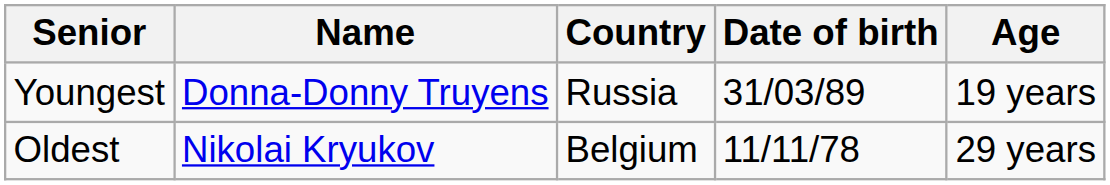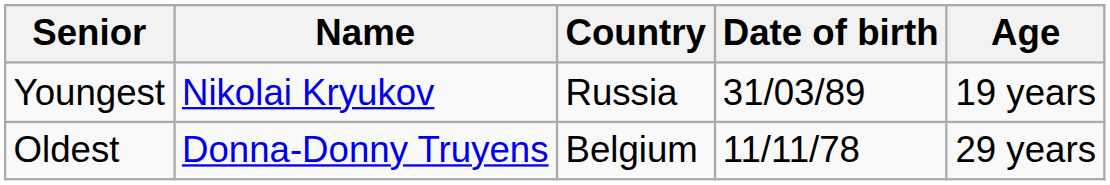 <table class="wikitable">
 <tr>
 <th>Senior</th>
 <th>Name</th>
 <th>Country</th>
 <th>Date of birth</th>
 <th>Age</th>
 </tr>
 <tr>
 <td>Youngest</td>
-<td><a href='#'>Donna-Donny Truyens</a></td>
+<td><a href='#'>Nikolai Kryukov</a></td>
 <td>Russia </td>
 <td>31/03/89</td>
 <td>19 years</td>
 </tr>
 <tr>
 <td>Oldest</td>
-<td><a href='#'>Nikolai Kryukov</a></td>
+<td><a href='#'>Donna-Donny Truyens</a></td>
 <td>Belgium </td>
 <td>11/11/78</td>
 <td>29 years</td>
 </tr>
 </table>
